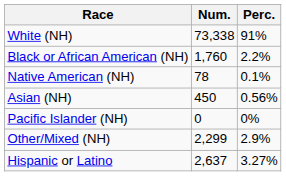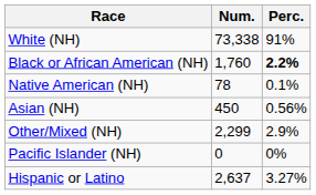 <table class="wikitable">
 <tr>
 <th>Race</th>
 <th>Num.</th>
 <th>Perc.</th>
 </tr>
 <tr>
 <td><a href='#'>White</a> (NH)</td>
 <td>73,338</td>
 <td>91%</td>
 </tr>
 <tr>
 <td><a href='#'>Black or African American</a> (NH)</td>
 <td>1,760</td>
-<td>2.2%</td>
+<td><strong>2.2%</strong></td>
 </tr>
 <tr>
 <td><a href='#'>Native American</a> (NH)</td>
 <td>78</td>
 <td>0.1%</td>
 </tr>
 <tr>
 <td><a href='#'>Asian</a> (NH)</td>
 <td>450</td>
 <td>0.56%</td>
 </tr>
 <tr>
+<td><a href='#'>Other/Mixed</a> (NH)</td>
+<td>2,299</td>
+<td>2.9%</td>
+</tr>
+<tr>
 <td><a href='#'>Pacific Islander</a> (NH)</td>
 <td>0</td>
 <td>0%</td>
-</tr>
-<tr>
-<td><a href='#'>Other/Mixed</a> (NH)</td>
-<td>2,299</td>
-<td>2.9%</td>
 </tr>
 <tr>
 <td><a href='#'>Hispanic</a> or <a href='#'>Latino</a></td>
 <td>2,637</td>
 <td>3.27%</td>
 </tr>
 </table>
